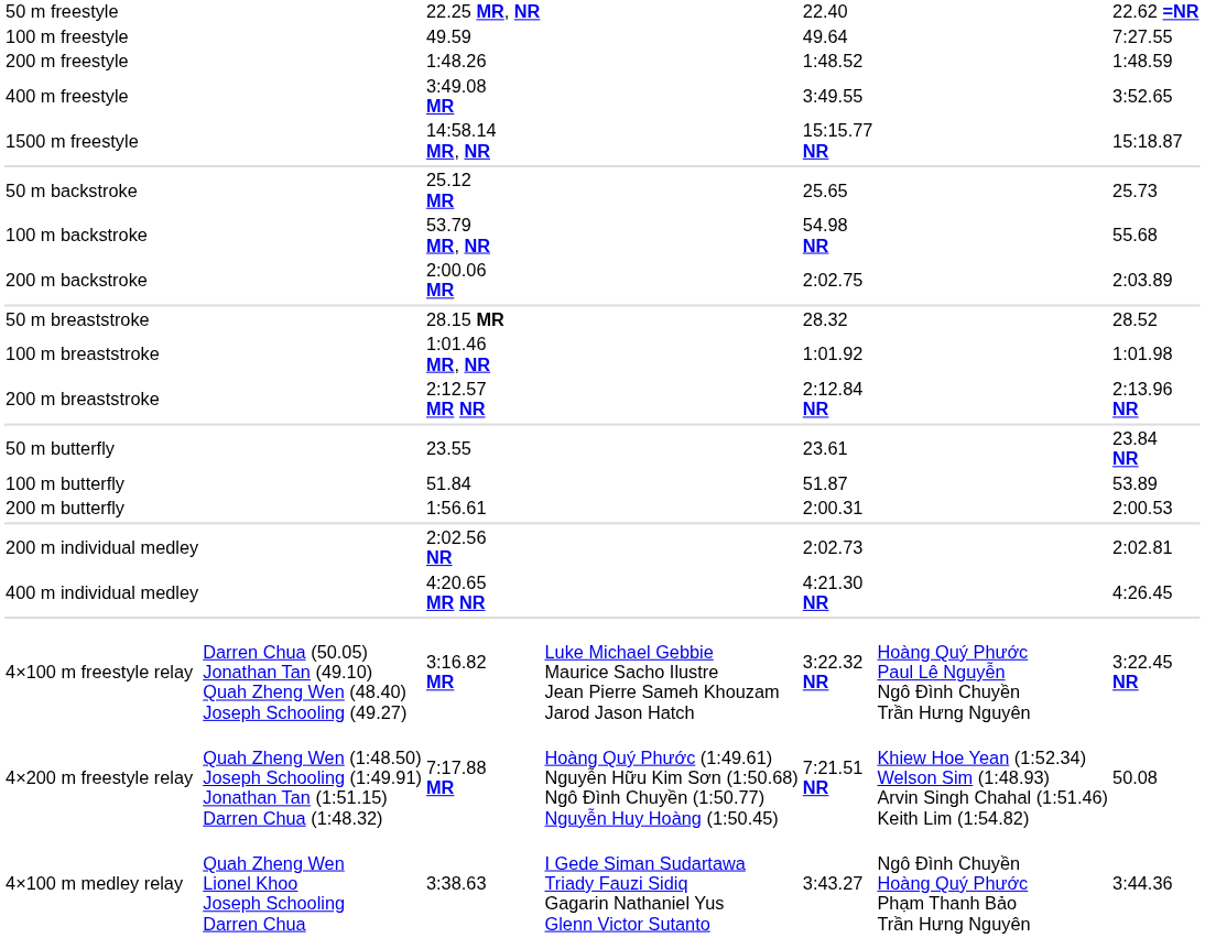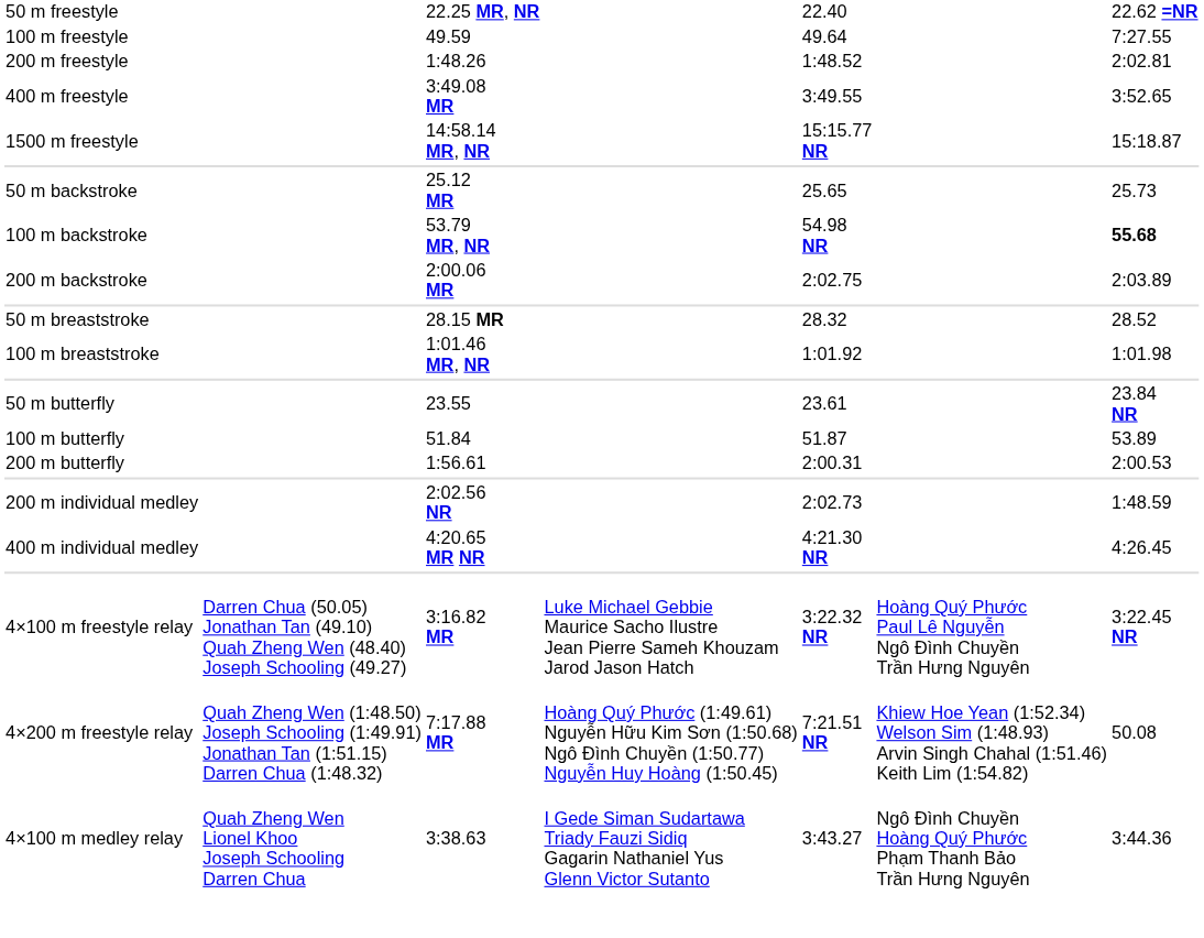 <table>
 <tr>
 <td>50 m freestyle</td>
 <td></td>
 <td>22.25 <strong><a href='#'>MR</a></strong>, <strong><a href='#'>NR</a></strong></td>
 <td></td>
 <td>22.40</td>
 <td></td>
 <td>22.62 <strong><a href='#'>=NR</a></strong></td>
 </tr>
 <tr>
 <td>100 m freestyle</td>
 <td></td>
 <td>49.59</td>
 <td></td>
 <td>49.64</td>
 <td></td>
 <td>7:27.55</td>
 </tr>
 <tr>
 <td>200 m freestyle</td>
 <td></td>
 <td>1:48.26</td>
 <td></td>
 <td>1:48.52</td>
 <td></td>
-<td>1:48.59</td>
+<td>2:02.81</td>
 </tr>
 <tr>
 <td>400 m freestyle</td>
 <td></td>
 <td>3:49.08<br><strong><a href='#'>MR</a></strong></td>
 <td></td>
 <td>3:49.55</td>
 <td></td>
 <td>3:52.65</td>
 </tr>
 <tr>
 <td>1500 m freestyle</td>
 <td></td>
 <td>14:58.14<br><strong><a href='#'>MR</a></strong>, <strong><a href='#'>NR</a></strong></td>
 <td></td>
 <td>15:15.77<br><strong><a href='#'>NR</a></strong></td>
 <td></td>
 <td>15:18.87</td>
 </tr>
 <tr style="background:#ddd;">
 <td colspan=7></td>
 </tr>
 <tr>
 <td>50 m backstroke</td>
 <td></td>
 <td>25.12<br><strong><a href='#'>MR</a></strong></td>
 <td></td>
 <td>25.65</td>
 <td></td>
 <td>25.73</td>
 </tr>
 <tr>
 <td>100 m backstroke</td>
 <td></td>
 <td>53.79<br><strong><a href='#'>MR</a></strong>, <strong><a href='#'>NR</a></strong></td>
 <td></td>
 <td>54.98<br><strong><a href='#'>NR</a></strong></td>
 <td></td>
-<td>55.68</td>
+<td><strong>55.68</strong></td>
 </tr>
 <tr>
 <td>200 m backstroke</td>
 <td></td>
 <td>2:00.06<br><strong><a href='#'>MR</a></strong></td>
 <td></td>
 <td>2:02.75</td>
 <td></td>
 <td>2:03.89</td>
 </tr>
 <tr style="background:#ddd;">
 <td colspan=7></td>
 </tr>
 <tr>
 <td>50 m breaststroke</td>
 <td></td>
 <td>28.15 <strong>MR</strong></td>
 <td></td>
 <td>28.32</td>
 <td></td>
 <td>28.52</td>
 </tr>
 <tr>
 <td>100 m breaststroke</td>
 <td></td>
 <td>1:01.46<br><strong><a href='#'>MR</a></strong>, <strong><a href='#'>NR</a></strong></td>
 <td></td>
 <td>1:01.92</td>
 <td></td>
 <td>1:01.98</td>
-</tr>
-<tr>
-<td>200 m breaststroke</td>
-<td></td>
-<td>2:12.57<br><strong><a href='#'>MR</a></strong> <strong><a href='#'>NR</a></strong></td>
-<td></td>
-<td>2:12.84<br><strong><a href='#'>NR</a></strong></td>
-<td></td>
-<td>2:13.96<br><strong><a href='#'>NR</a></strong></td>
 </tr>
 <tr style="background:#ddd;">
 <td colspan=7></td>
 </tr>
 <tr>
 <td>50 m butterfly</td>
 <td></td>
 <td>23.55</td>
 <td></td>
 <td>23.61</td>
 <td></td>
 <td>23.84<br><strong><a href='#'>NR</a></strong></td>
 </tr>
 <tr>
 <td>100 m butterfly</td>
 <td></td>
 <td>51.84</td>
 <td></td>
 <td>51.87</td>
 <td></td>
 <td>53.89</td>
 </tr>
 <tr>
 <td>200 m butterfly</td>
 <td></td>
 <td>1:56.61</td>
 <td></td>
 <td>2:00.31</td>
 <td></td>
 <td>2:00.53</td>
 </tr>
 <tr style="background:#ddd;">
 <td colspan=7></td>
 </tr>
 <tr>
 <td>200 m individual medley</td>
 <td></td>
 <td>2:02.56<br><strong><a href='#'>NR</a></strong></td>
 <td></td>
 <td>2:02.73</td>
 <td></td>
-<td>2:02.81</td>
+<td>1:48.59</td>
 </tr>
 <tr>
 <td>400 m individual medley</td>
 <td></td>
 <td>4:20.65<br><strong><a href='#'>MR</a></strong> <strong><a href='#'>NR</a></strong></td>
 <td></td>
 <td>4:21.30<br><strong><a href='#'>NR</a></strong></td>
 <td></td>
 <td>4:26.45</td>
 </tr>
 <tr style="background:#ddd;">
 <td colspan=7></td>
 </tr>
 <tr>
 <td>4×100 m freestyle relay</td>
 <td><br><a href='#'>Darren Chua</a> (50.05) <br><a href='#'>Jonathan Tan</a> (49.10) <br><a href='#'>Quah Zheng Wen</a> (48.40) <br><a href='#'>Joseph Schooling</a> (49.27)</td>
 <td>3:16.82<br><strong><a href='#'>MR</a></strong></td>
 <td><br><a href='#'>Luke Michael Gebbie</a><br>Maurice Sacho Ilustre<br>Jean Pierre Sameh Khouzam<br>Jarod Jason Hatch</td>
 <td>3:22.32 <br><strong><a href='#'>NR</a></strong></td>
 <td><br><a href='#'>Hoàng Quý Phước</a> <br><a href='#'>Paul Lê Nguyễn</a> <br>Ngô Đình Chuyền <br>Trần Hưng Nguyên</td>
 <td>3:22.45<br> <strong><a href='#'>NR</a></strong></td>
 </tr>
 <tr>
 <td>4×200 m freestyle relay</td>
 <td><br><a href='#'>Quah Zheng Wen</a> (1:48.50) <br><a href='#'>Joseph Schooling</a> (1:49.91) <br><a href='#'>Jonathan Tan</a> (1:51.15) <br><a href='#'>Darren Chua</a> (1:48.32)</td>
 <td>7:17.88<br><strong><a href='#'>MR</a></strong></td>
 <td><br><a href='#'>Hoàng Quý Phước</a> (1:49.61) <br>Nguyễn Hữu Kim Sơn (1:50.68) <br>Ngô Đình Chuyền (1:50.77) <br><a href='#'>Nguyễn Huy Hoàng</a> (1:50.45)</td>
 <td>7:21.51<br><strong><a href='#'>NR</a></strong></td>
 <td><br><a href='#'>Khiew Hoe Yean</a> (1:52.34) <br><a href='#'>Welson Sim</a> (1:48.93) <br>Arvin Singh Chahal (1:51.46) <br>Keith Lim (1:54.82)</td>
 <td>50.08</td>
 </tr>
 <tr>
 <td>4×100 m medley relay</td>
 <td><br> <a href='#'>Quah Zheng Wen</a> <br><a href='#'>Lionel Khoo</a> <br><a href='#'>Joseph Schooling</a> <br><a href='#'>Darren Chua</a></td>
 <td>3:38.63</td>
 <td><br><a href='#'>I Gede Siman Sudartawa</a><br><a href='#'>Triady Fauzi Sidiq</a><br>Gagarin Nathaniel Yus<br><a href='#'>Glenn Victor Sutanto</a></td>
 <td>3:43.27</td>
 <td><br>Ngô Đình Chuyền<br><a href='#'>Hoàng Quý Phước</a><br>Phạm Thanh Bảo<br>Trần Hưng Nguyên</td>
 <td>3:44.36</td>
 </tr>
 </table>
